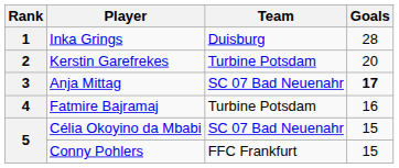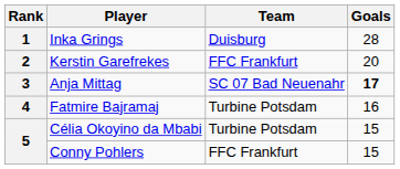 <table class="wikitable">
 <tr>
 <th>Rank</th>
 <th>Player</th>
 <th>Team</th>
 <th>Goals</th>
 </tr>
 <tr>
 <th>1</th>
 <td> <a href='#'>Inka Grings</a></td>
 <td><a href='#'>Duisburg</a></td>
 <td align=center>28</td>
 </tr>
 <tr>
 <th>2</th>
 <td> <a href='#'>Kerstin Garefrekes</a></td>
-<td><a href='#'>Turbine Potsdam</a></td>
+<td><a href='#'>FFC Frankfurt</a></td>
 <td align=center>20</td>
 </tr>
 <tr>
 <th>3</th>
 <td> <a href='#'>Anja Mittag</a></td>
 <td><a href='#'>SC 07 Bad Neuenahr</a></td>
 <td align=center><strong>17</strong></td>
 </tr>
 <tr>
 <th>4</th>
 <td> <a href='#'>Fatmire Bajramaj</a></td>
 <td>Turbine Potsdam</td>
 <td align=center>16</td>
 </tr>
 <tr>
 <th rowspan=2>5</th>
 <td> <a href='#'>Célia Okoyino da Mbabi</a></td>
-<td><a href='#'>SC 07 Bad Neuenahr</a></td>
+<td>Turbine Potsdam</td>
 <td align=center>15</td>
 </tr>
 <tr>
 <td> <a href='#'>Conny Pohlers</a></td>
 <td>FFC Frankfurt</td>
 <td align=center>15</td>
 </tr>
 </table>
